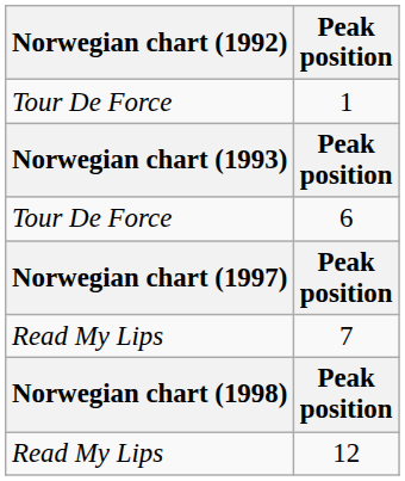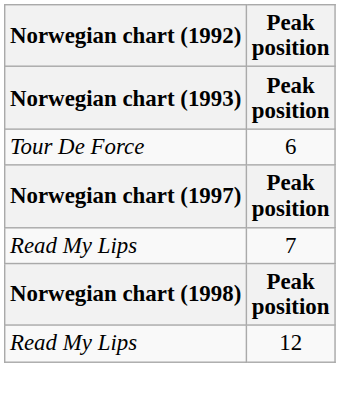 <table class="wikitable">
 <tr>
 <th align="left">Norwegian chart (1992)</th>
 <th align="left">Peak<br>position</th>
-</tr>
-<tr>
-<td align="left"><em>Tour De Force</em></td>
-<td align="center">1</td>
 </tr>
 <tr>
 <th align="left">Norwegian chart (1993)</th>
 <th align="left">Peak<br>position</th>
 </tr>
 <tr>
 <td align="left"><em>Tour De Force</em></td>
 <td align="center">6</td>
 </tr>
 <tr>
 <th align="left">Norwegian chart (1997)</th>
 <th align="left">Peak<br>position</th>
 </tr>
 <tr>
 <td align="left"><em>Read My Lips</em></td>
 <td align="center">7</td>
 </tr>
 <tr>
 <th align="left">Norwegian chart (1998)</th>
 <th align="left">Peak<br>position</th>
 </tr>
 <tr>
 <td align="left"><em>Read My Lips</em></td>
 <td align="center">12</td>
 </tr>
 </table>
